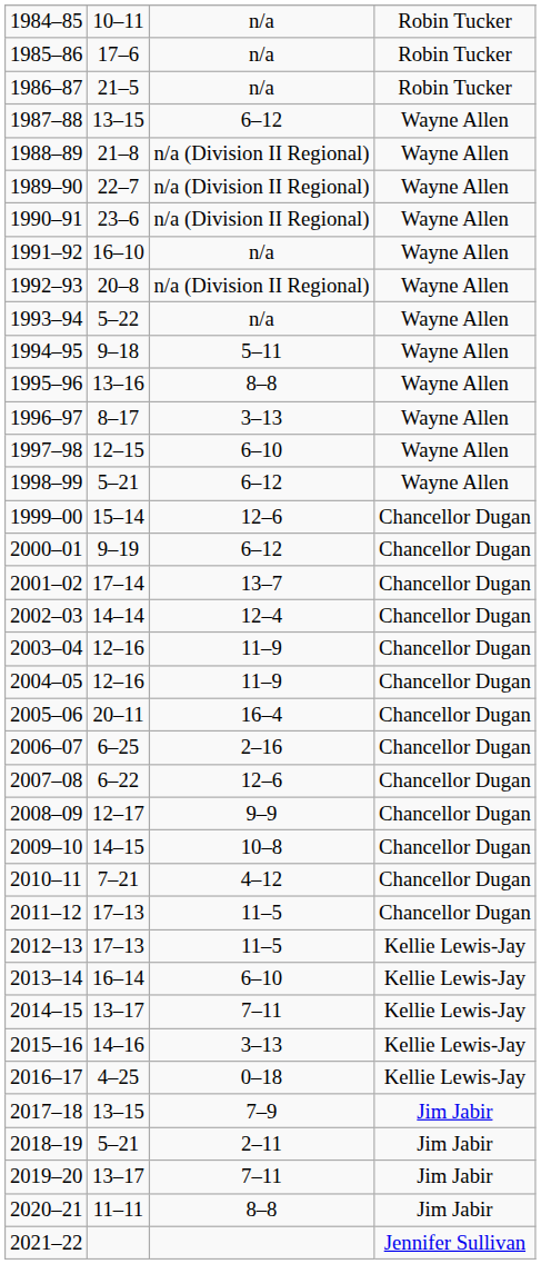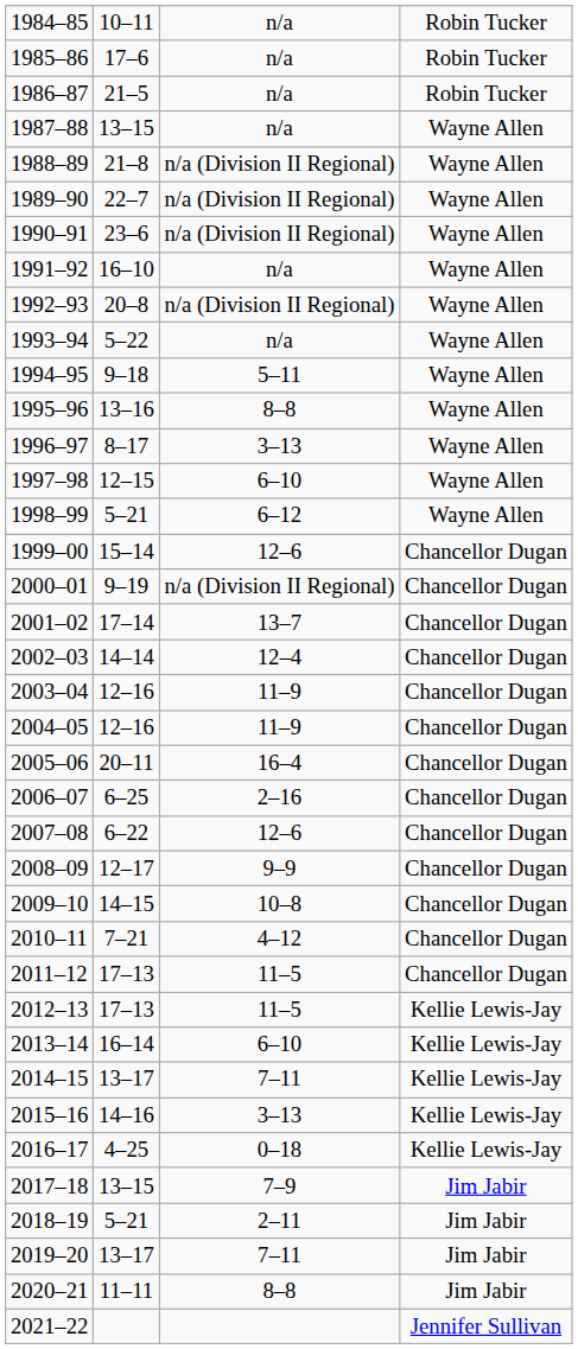 <table class="wikitable" style="text-align:center">
 <tr>
 </tr>
 <tr>
 <td style="text-align:left">1984–85</td>
 <td>10–11</td>
 <td>n/a</td>
 <td>Robin Tucker</td>
 </tr>
 <tr>
 <td style="text-align:left">1985–86</td>
 <td>17–6</td>
 <td>n/a</td>
 <td>Robin Tucker</td>
 </tr>
 <tr>
 <td style="text-align:left">1986–87</td>
 <td>21–5</td>
 <td>n/a</td>
 <td>Robin Tucker</td>
 </tr>
 <tr>
 <td style="text-align:left">1987–88</td>
 <td>13–15</td>
-<td>6–12</td>
+<td>n/a</td>
 <td>Wayne Allen</td>
 </tr>
 <tr>
 <td style="text-align:left">1988–89</td>
 <td>21–8</td>
 <td>n/a (Division II Regional)</td>
 <td>Wayne Allen</td>
 </tr>
 <tr>
 <td style="text-align:left">1989–90</td>
 <td>22–7</td>
 <td>n/a (Division II Regional)</td>
 <td>Wayne Allen</td>
 </tr>
 <tr>
 <td style="text-align:left">1990–91</td>
 <td>23–6</td>
 <td>n/a (Division II Regional)</td>
 <td>Wayne Allen</td>
 </tr>
 <tr>
 <td style="text-align:left">1991–92</td>
 <td>16–10</td>
 <td>n/a</td>
 <td>Wayne Allen</td>
 </tr>
 <tr>
 <td style="text-align:left">1992–93</td>
 <td>20–8</td>
 <td>n/a (Division II Regional)</td>
 <td>Wayne Allen</td>
 </tr>
 <tr>
 <td style="text-align:left">1993–94</td>
 <td>5–22</td>
 <td>n/a</td>
 <td>Wayne Allen</td>
 </tr>
 <tr>
 <td style="text-align:left">1994–95</td>
 <td>9–18</td>
 <td>5–11</td>
 <td>Wayne Allen</td>
 </tr>
 <tr>
 <td style="text-align:left">1995–96</td>
 <td>13–16</td>
 <td>8–8</td>
 <td>Wayne Allen</td>
 </tr>
 <tr>
 <td style="text-align:left">1996–97</td>
 <td>8–17</td>
 <td>3–13</td>
 <td>Wayne Allen</td>
 </tr>
 <tr>
 <td style="text-align:left">1997–98</td>
 <td>12–15</td>
 <td>6–10</td>
 <td>Wayne Allen</td>
 </tr>
 <tr>
 <td style="text-align:left">1998–99</td>
 <td>5–21</td>
 <td>6–12</td>
 <td>Wayne Allen</td>
 </tr>
 <tr>
 <td style="text-align:left">1999–00</td>
 <td>15–14</td>
 <td>12–6</td>
 <td>Chancellor Dugan</td>
 </tr>
 <tr>
 <td style="text-align:left">2000–01</td>
 <td>9–19</td>
-<td>6–12</td>
+<td>n/a (Division II Regional)</td>
 <td>Chancellor Dugan</td>
 </tr>
 <tr>
 <td style="text-align:left">2001–02</td>
 <td>17–14</td>
 <td>13–7</td>
 <td>Chancellor Dugan</td>
 </tr>
 <tr>
 <td style="text-align:left">2002–03</td>
 <td>14–14</td>
 <td>12–4</td>
 <td>Chancellor Dugan</td>
 </tr>
 <tr>
 <td style="text-align:left">2003–04</td>
 <td>12–16</td>
 <td>11–9</td>
 <td>Chancellor Dugan</td>
 </tr>
 <tr>
 <td style="text-align:left">2004–05</td>
 <td>12–16</td>
 <td>11–9</td>
 <td>Chancellor Dugan</td>
 </tr>
 <tr>
 <td style="text-align:left">2005–06</td>
 <td>20–11</td>
 <td>16–4</td>
 <td>Chancellor Dugan</td>
 </tr>
 <tr>
 <td style="text-align:left">2006–07</td>
 <td>6–25</td>
 <td>2–16</td>
 <td>Chancellor Dugan</td>
 </tr>
 <tr>
 <td style="text-align:left">2007–08</td>
 <td>6–22</td>
 <td>12–6</td>
 <td>Chancellor Dugan</td>
 </tr>
 <tr>
 <td style="text-align:left">2008–09</td>
 <td>12–17</td>
 <td>9–9</td>
 <td>Chancellor Dugan</td>
 </tr>
 <tr>
 <td style="text-align:left">2009–10</td>
 <td>14–15</td>
 <td>10–8</td>
 <td>Chancellor Dugan</td>
 </tr>
 <tr>
 <td style="text-align:left">2010–11</td>
 <td>7–21</td>
 <td>4–12</td>
 <td>Chancellor Dugan</td>
 </tr>
 <tr>
 <td style="text-align:left">2011–12</td>
 <td>17–13</td>
 <td>11–5</td>
 <td>Chancellor Dugan</td>
 </tr>
 <tr>
 <td style="text-align:left">2012–13</td>
 <td>17–13</td>
 <td>11–5</td>
 <td>Kellie Lewis-Jay</td>
 </tr>
 <tr>
 <td style="text-align:left">2013–14</td>
 <td>16–14</td>
 <td>6–10</td>
 <td>Kellie Lewis-Jay</td>
 </tr>
 <tr>
 <td style="text-align:left">2014–15</td>
 <td>13–17</td>
 <td>7–11</td>
 <td>Kellie Lewis-Jay</td>
 </tr>
 <tr>
 <td style="text-align:left">2015–16</td>
 <td>14–16</td>
 <td>3–13</td>
 <td>Kellie Lewis-Jay</td>
 </tr>
 <tr>
 <td style="text-align:left">2016–17</td>
 <td>4–25</td>
 <td>0–18</td>
 <td>Kellie Lewis-Jay</td>
 </tr>
 <tr>
 <td style="text-align:left">2017–18</td>
 <td>13–15</td>
 <td>7–9</td>
 <td><a href='#'>Jim Jabir</a></td>
 </tr>
 <tr>
 <td style="text-align:left">2018–19</td>
 <td>5–21</td>
 <td>2–11</td>
 <td>Jim Jabir</td>
 </tr>
 <tr>
 <td>2019–20</td>
 <td>13–17</td>
 <td>7–11</td>
 <td>Jim Jabir</td>
 </tr>
 <tr>
 <td>2020–21</td>
 <td>11–11</td>
 <td>8–8</td>
 <td>Jim Jabir</td>
 </tr>
 <tr>
 <td>2021–22</td>
 <td></td>
 <td></td>
 <td><a href='#'>Jennifer Sullivan</a></td>
 </tr>
 </table>
